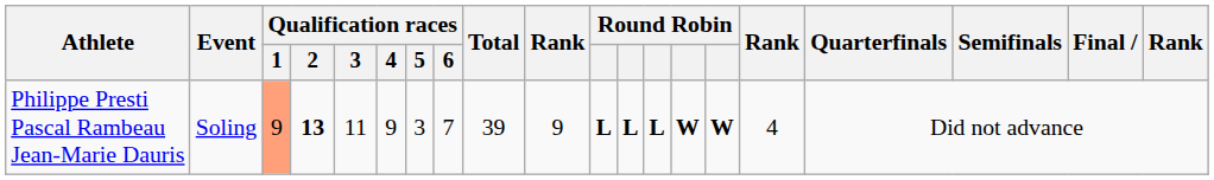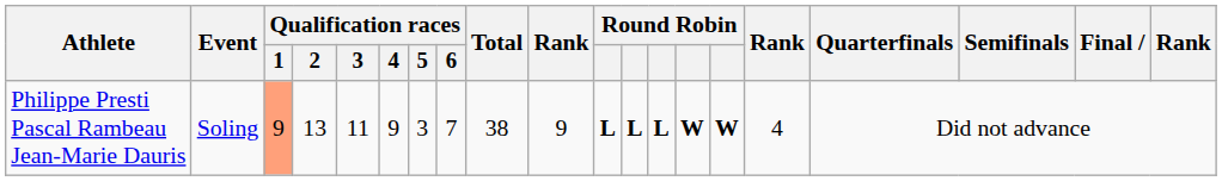 <table class="wikitable" style="font-size:90%">
 <tr>
 <th rowspan="2">Athlete</th>
 <th rowspan="2">Event</th>
 <th colspan="6">Qualification races</th>
 <th rowspan="2">Total</th>
 <th rowspan="2">Rank</th>
 <th colspan="5">Round Robin</th>
 <th rowspan="2">Rank</th>
 <th rowspan="2">Quarterfinals</th>
 <th rowspan="2">Semifinals</th>
 <th rowspan="2">Final / </th>
 <th rowspan="2">Rank</th>
 </tr>
 <tr style="vertical-align:bottom; font-size:95%">
 <th>1</th>
 <th>2</th>
 <th>3</th>
 <th>4</th>
 <th>5</th>
 <th>6</th>
 <th></th>
 <th></th>
 <th></th>
 <th></th>
 <th></th>
 </tr>
 <tr align=center>
 <td align=left><a href='#'>Philippe Presti</a><br><a href='#'>Pascal Rambeau</a><br><a href='#'>Jean-Marie Dauris</a></td>
 <td align=left><a href='#'>Soling</a></td>
 <td style="background: lightsalmon;">9</td>
-<td><strong>13</strong></td>
+<td>13</td>
 <td>11</td>
 <td>9</td>
 <td>3</td>
 <td>7</td>
-<td>39</td>
+<td>38</td>
 <td>9</td>
 <td><strong>L</strong></td>
 <td><strong>L</strong></td>
 <td><strong>L</strong></td>
 <td><strong>W</strong></td>
 <td><strong>W</strong></td>
 <td>4</td>
 <td colspan=6>Did not advance</td>
 </tr>
 </table>
